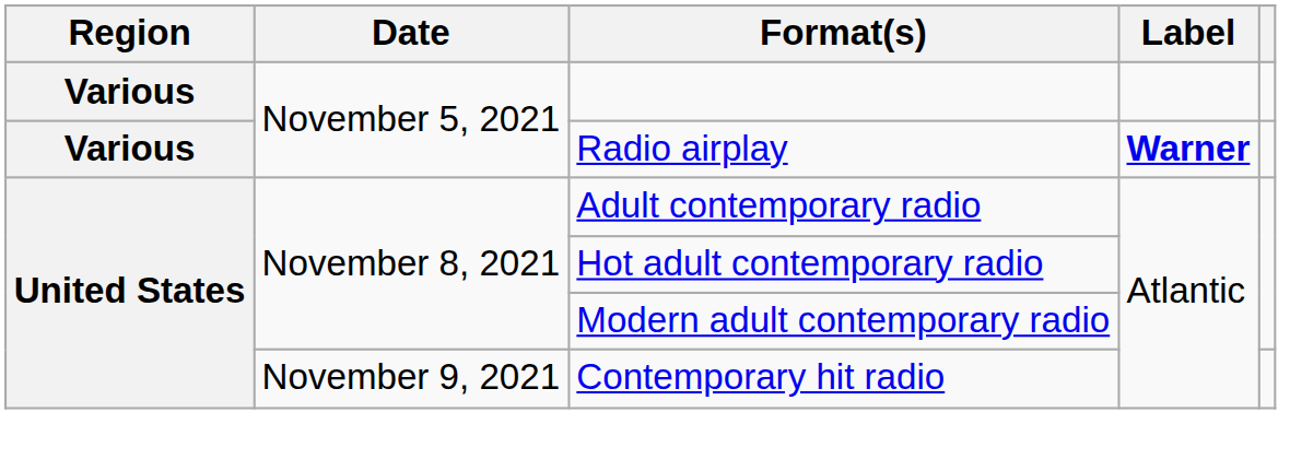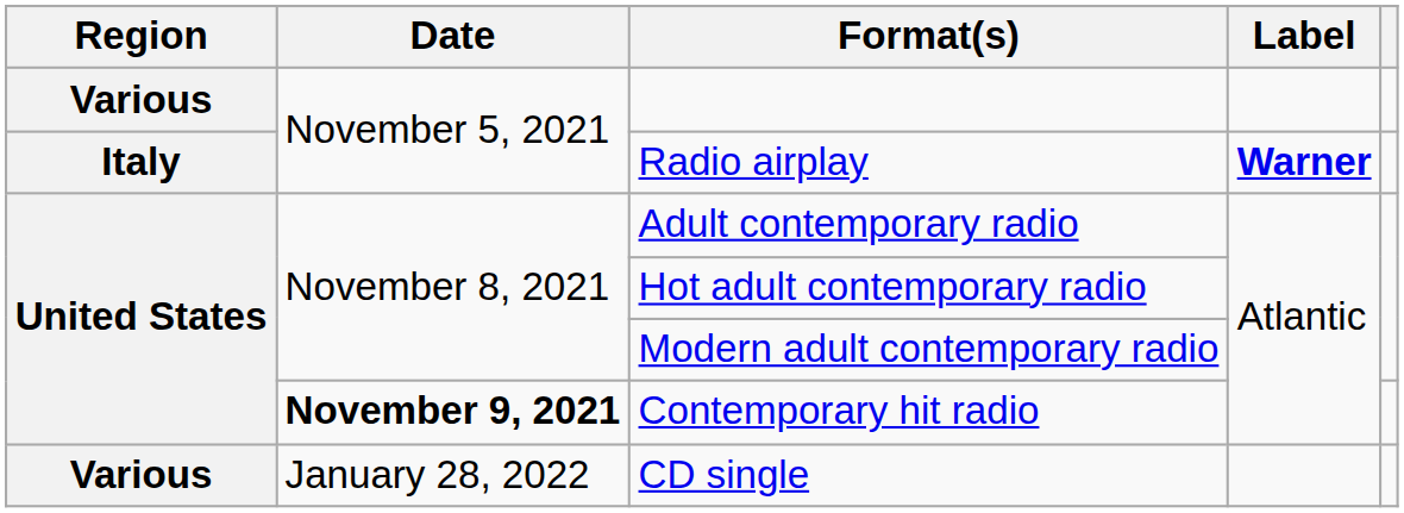 <table class="wikitable plainrowheaders">
 <tr>
 <th scope="col">Region</th>
 <th scope="col">Date</th>
 <th scope="col">Format(s)</th>
 <th scope="col">Label</th>
 <th scope="col"></th>
 </tr>
 <tr>
 <th scope="row">Various</th>
 <td rowspan="2">November 5, 2021</td>
 <td></td>
 <td></td>
 <td align="center"></td>
 </tr>
 <tr>
-<th scope="row">Various</th>
+<th scope="row">Italy</th>
 <td><a href='#'>Radio airplay</a></td>
 <td><strong><a href='#'>Warner</a></strong></td>
 <td align="center"></td>
 </tr>
 <tr>
 <th scope="row" rowspan="4">United States</th>
 <td rowspan="3">November 8, 2021</td>
 <td><a href='#'>Adult contemporary radio</a></td>
 <td rowspan="4">Atlantic</td>
 <td rowspan="3" align="center"></td>
 </tr>
 <tr>
 <td><a href='#'>Hot adult contemporary radio</a></td>
 </tr>
 <tr>
 <td><a href='#'>Modern adult contemporary radio</a></td>
 </tr>
 <tr>
-<td>November 9, 2021</td>
+<td><strong>November 9, 2021</strong></td>
 <td><a href='#'>Contemporary hit radio</a></td>
 <td align="center"></td>
 </tr>
+<tr>
+<th scope="row">Various</th>
+<td>January 28, 2022</td>
+<td><a href='#'>CD single</a></td>
+<td></td>
+<td align="center"></td>
+</tr>
 </table>
